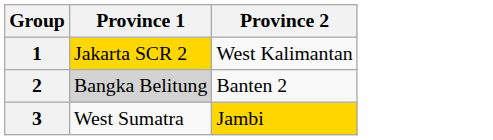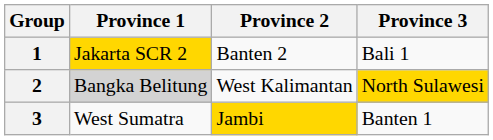 <table class="wikitable" style="font-size: 95%;">
 <tr>
 <th>Group</th>
 <th>Province 1</th>
 <th>Province 2</th>
+<th>Province 3</th>
 </tr>
 <tr>
 <th>1</th>
 <td bgcolor="gold">Jakarta SCR 2</td>
-<td>West Kalimantan</td>
+<td>Banten 2</td>
+<td>Bali 1</td>
 </tr>
 <tr>
 <th>2</th>
 <td style="background: lightgrey;">Bangka Belitung</td>
-<td>Banten 2</td>
+<td>West Kalimantan</td>
+<td bgcolor="gold">North Sulawesi</td>
 </tr>
 <tr>
 <th>3</th>
 <td>West Sumatra</td>
 <td bgcolor="gold">Jambi</td>
+<td>Banten 1</td>
 </tr>
 </table>
